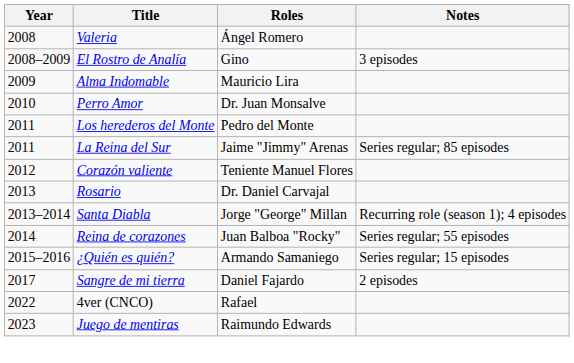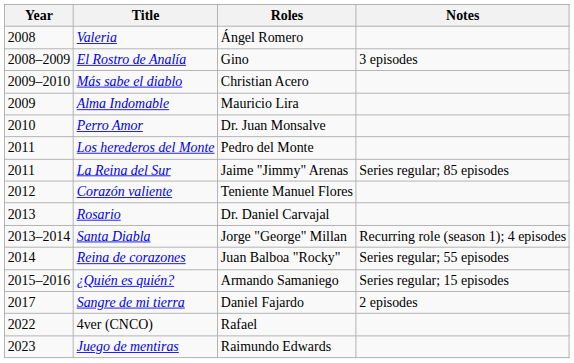 <table class="wikitable sortable">
 <tr>
 <th>Year</th>
 <th>Title</th>
 <th>Roles</th>
 <th>Notes</th>
 </tr>
 <tr>
 <td>2008</td>
 <td><em><a href='#'>Valeria</a></em></td>
 <td>Ángel Romero</td>
 <td></td>
 </tr>
 <tr>
 <td>2008–2009</td>
 <td><em><a href='#'>El Rostro de Analía</a></em></td>
 <td>Gino</td>
 <td>3 episodes</td>
+</tr>
+<tr>
+<td>2009–2010</td>
+<td><em><a href='#'>Más sabe el diablo</a></em></td>
+<td>Christian Acero</td>
+<td></td>
 </tr>
 <tr>
 <td>2009</td>
 <td><em><a href='#'>Alma Indomable</a></em></td>
 <td>Mauricio Lira</td>
 <td></td>
 </tr>
 <tr>
 <td>2010</td>
 <td><em><a href='#'>Perro Amor</a></em></td>
 <td>Dr. Juan Monsalve</td>
 <td></td>
 </tr>
 <tr>
 <td>2011</td>
 <td><em><a href='#'>Los herederos del Monte</a></em></td>
 <td>Pedro del Monte</td>
 <td></td>
 </tr>
 <tr>
 <td>2011</td>
 <td><em><a href='#'>La Reina del Sur</a></em></td>
 <td>Jaime "Jimmy" Arenas</td>
 <td>Series regular; 85 episodes</td>
 </tr>
 <tr>
 <td>2012</td>
 <td><em><a href='#'>Corazón valiente</a></em></td>
 <td>Teniente Manuel Flores</td>
 <td></td>
 </tr>
 <tr>
 <td>2013</td>
 <td><em><a href='#'>Rosario</a></em></td>
 <td>Dr. Daniel Carvajal</td>
 <td></td>
 </tr>
 <tr>
 <td>2013–2014</td>
 <td><em><a href='#'>Santa Diabla</a></em></td>
 <td>Jorge "George" Millan</td>
 <td>Recurring role (season 1); 4 episodes</td>
 </tr>
 <tr>
 <td>2014</td>
 <td><em><a href='#'>Reina de corazones</a></em></td>
 <td>Juan Balboa "Rocky"</td>
 <td>Series regular; 55 episodes</td>
 </tr>
 <tr>
 <td>2015–2016</td>
 <td><em><a href='#'>¿Quién es quién?</a></em></td>
 <td>Armando Samaniego</td>
 <td>Series regular; 15 episodes</td>
 </tr>
 <tr>
 <td>2017</td>
 <td><em><a href='#'>Sangre de mi tierra</a></em></td>
 <td>Daniel Fajardo</td>
 <td>2 episodes</td>
 </tr>
 <tr>
 <td>2022</td>
 <td>4ver (CNCO)</td>
 <td>Rafael</td>
 <td></td>
 </tr>
 <tr>
 <td>2023</td>
 <td><em><a href='#'>Juego de mentiras</a></em></td>
 <td>Raimundo Edwards</td>
 <td></td>
 </tr>
 </table>
